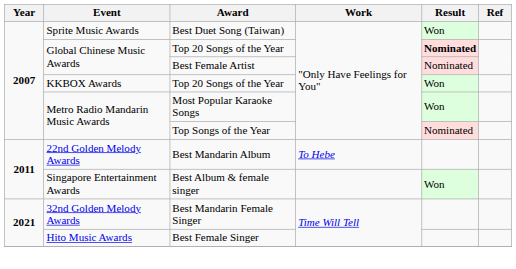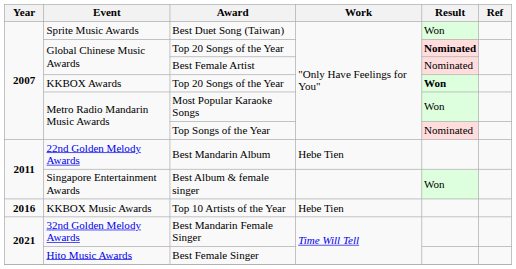 <table class="wikitable">
 <tr>
 <th width="50">Year</th>
 <th width="175">Event</th>
 <th width="175">Award</th>
 <th width="175">Work</th>
 <th width="65">Result</th>
 <th width="40">Ref</th>
 </tr>
 <tr>
 <td rowspan="6" align="center"><strong>2007</strong></td>
 <td>Sprite Music Awards</td>
 <td>Best Duet Song (Taiwan)</td>
 <td rowspan="6"><div>"Only Have Feelings for You"<br></div></td>
 <td style="background: #ddffdd"><div>Won</div></td>
 <td align="center"></td>
 </tr>
 <tr>
 <td rowspan="2">Global Chinese Music Awards</td>
 <td>Top 20 Songs of the Year</td>
 <td style="background: #ffdddd"><strong><div>Nominated</div></strong></td>
 <td rowspan="2" align="center"></td>
 </tr>
 <tr>
 <td>Best Female Artist</td>
 <td style="background: #ffdddd"><div>Nominated</div></td>
 </tr>
 <tr>
 <td>KKBOX Awards</td>
 <td>Top 20 Songs of the Year</td>
-<td style="background: #ddffdd"><div>Won</div></td>
+<td style="background: #ddffdd"><strong><div>Won</div></strong></td>
 <td align="center"></td>
 </tr>
 <tr>
 <td rowspan="2">Metro Radio Mandarin Music Awards</td>
 <td>Most Popular Karaoke Songs</td>
 <td style="background: #ddffdd"><div>Won</div></td>
 <td align="center"></td>
 </tr>
 <tr>
 <td>Top Songs of the Year</td>
 <td style="background: #ffdddd"><div>Nominated</div></td>
 <td align="center"></td>
 </tr>
 <tr>
 <td rowspan="2" align="center"><strong>2011</strong></td>
 <td><a href='#'>22nd Golden Melody Awards</a></td>
 <td>Best Mandarin Album</td>
-<td><em><a href='#'>To Hebe</a></em></td>
+<td>Hebe Tien</td>
 <td></td>
 <td align="center"></td>
 </tr>
 <tr>
 <td>Singapore Entertainment Awards</td>
 <td>Best Album & female singer</td>
 <td></td>
 <td style="background: #ddffdd"><div>Won</div></td>
 <td align="center"></td>
+</tr>
+<tr>
+<td align="center"><strong>2016</strong></td>
+<td>KKBOX Music Awards</td>
+<td>Top 10 Artists of the Year</td>
+<td>Hebe Tien</td>
+<td></td>
+<td></td>
 </tr>
 <tr>
 <td rowspan="2" align="center"><strong>2021</strong></td>
 <td><a href='#'>32nd Golden Melody Awards</a></td>
 <td>Best Mandarin Female Singer</td>
 <td rowspan="2"><a href='#'><em>Time Will Tell</em></a></td>
 <td></td>
 <td></td>
 </tr>
 <tr>
 <td><a href='#'>Hito Music Awards</a></td>
 <td>Best Female Singer</td>
 <td></td>
 <td align="center"></td>
 </tr>
 <tr>
 </tr>
 </table>
